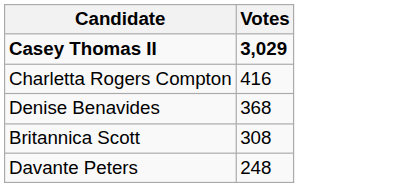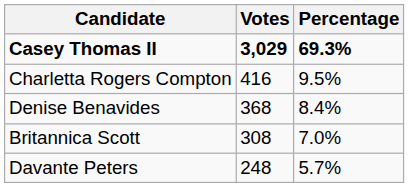 <table class="wikitable">
 <tr>
 <th>Candidate</th>
 <th>Votes</th>
+<th>Percentage</th>
 </tr>
 <tr>
 <td><strong>Casey Thomas II</strong></td>
 <td><strong>3,029</strong></td>
+<td><strong>69.3%</strong></td>
 </tr>
 <tr>
 <td>Charletta Rogers Compton</td>
 <td>416</td>
+<td>9.5%</td>
 </tr>
 <tr>
 <td>Denise Benavides</td>
 <td>368</td>
+<td>8.4%</td>
 </tr>
 <tr>
 <td>Britannica Scott</td>
 <td>308</td>
+<td>7.0%</td>
 </tr>
 <tr>
 <td>Davante Peters</td>
 <td>248</td>
+<td>5.7%</td>
 </tr>
 </table>
